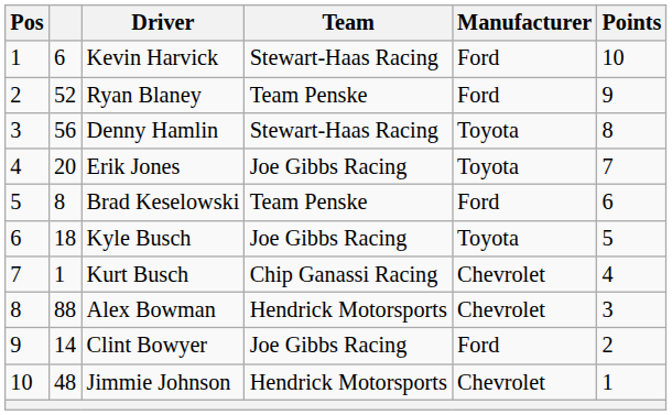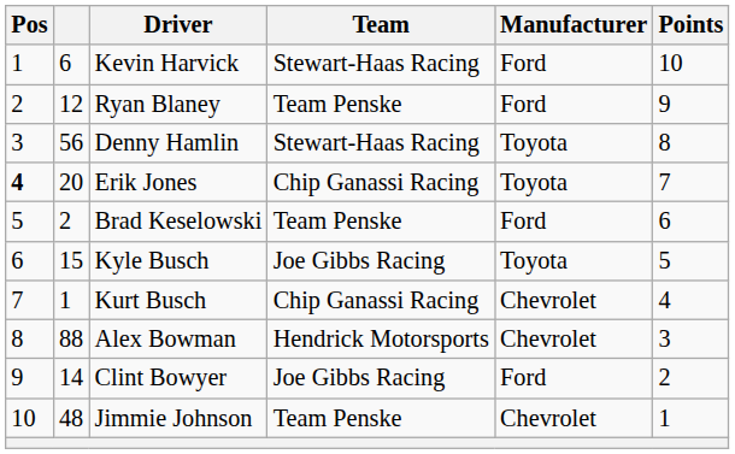 <table class="wikitable" style="font-size:98%">
 <tr>
 <th>Pos</th>
 <th></th>
 <th>Driver</th>
 <th>Team</th>
 <th>Manufacturer</th>
 <th>Points</th>
 </tr>
 <tr>
 <td>1</td>
 <td>6</td>
 <td>Kevin Harvick</td>
 <td>Stewart-Haas Racing</td>
 <td>Ford</td>
 <td>10</td>
 </tr>
 <tr>
 <td>2</td>
-<td>52</td>
+<td>12</td>
 <td>Ryan Blaney</td>
 <td>Team Penske</td>
 <td>Ford</td>
 <td>9</td>
 </tr>
 <tr>
 <td>3</td>
 <td>56</td>
 <td>Denny Hamlin</td>
 <td>Stewart-Haas Racing</td>
 <td>Toyota</td>
 <td>8</td>
 </tr>
 <tr>
-<td>4</td>
+<td><strong>4</strong></td>
 <td>20</td>
 <td>Erik Jones</td>
-<td>Joe Gibbs Racing</td>
+<td>Chip Ganassi Racing</td>
 <td>Toyota</td>
 <td>7</td>
 </tr>
 <tr>
 <td>5</td>
-<td>8</td>
+<td>2</td>
 <td>Brad Keselowski</td>
 <td>Team Penske</td>
 <td>Ford</td>
 <td>6</td>
 </tr>
 <tr>
 <td>6</td>
-<td>18</td>
+<td>15</td>
 <td>Kyle Busch</td>
 <td>Joe Gibbs Racing</td>
 <td>Toyota</td>
 <td>5</td>
 </tr>
 <tr>
 <td>7</td>
 <td>1</td>
 <td>Kurt Busch</td>
 <td>Chip Ganassi Racing</td>
 <td>Chevrolet</td>
 <td>4</td>
 </tr>
 <tr>
 <td>8</td>
 <td>88</td>
 <td>Alex Bowman</td>
 <td>Hendrick Motorsports</td>
 <td>Chevrolet</td>
 <td>3</td>
 </tr>
 <tr>
 <td>9</td>
 <td>14</td>
 <td>Clint Bowyer</td>
 <td>Joe Gibbs Racing</td>
 <td>Ford</td>
 <td>2</td>
 </tr>
 <tr>
 <td>10</td>
 <td>48</td>
 <td>Jimmie Johnson</td>
-<td>Hendrick Motorsports</td>
+<td>Team Penske</td>
 <td>Chevrolet</td>
 <td>1</td>
 </tr>
 <tr>
 <th colspan="6"></th>
 </tr>
 </table>
